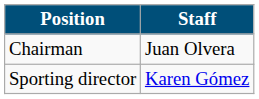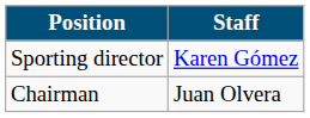 <table class="wikitable">
 <tr>
 <th style=background-color:#004F79;color:white>Position</th>
 <th style=background-color:#004F79;color:white>Staff</th>
 </tr>
 <tr>
+<td>Sporting director</td>
+<td> <a href='#'>Karen Gómez</a></td>
+</tr>
+<tr>
 <td>Chairman</td>
 <td> Juan Olvera</td>
 </tr>
-<tr>
-<td>Sporting director</td>
-<td> <a href='#'>Karen Gómez</a></td>
-</tr>
 </table>
